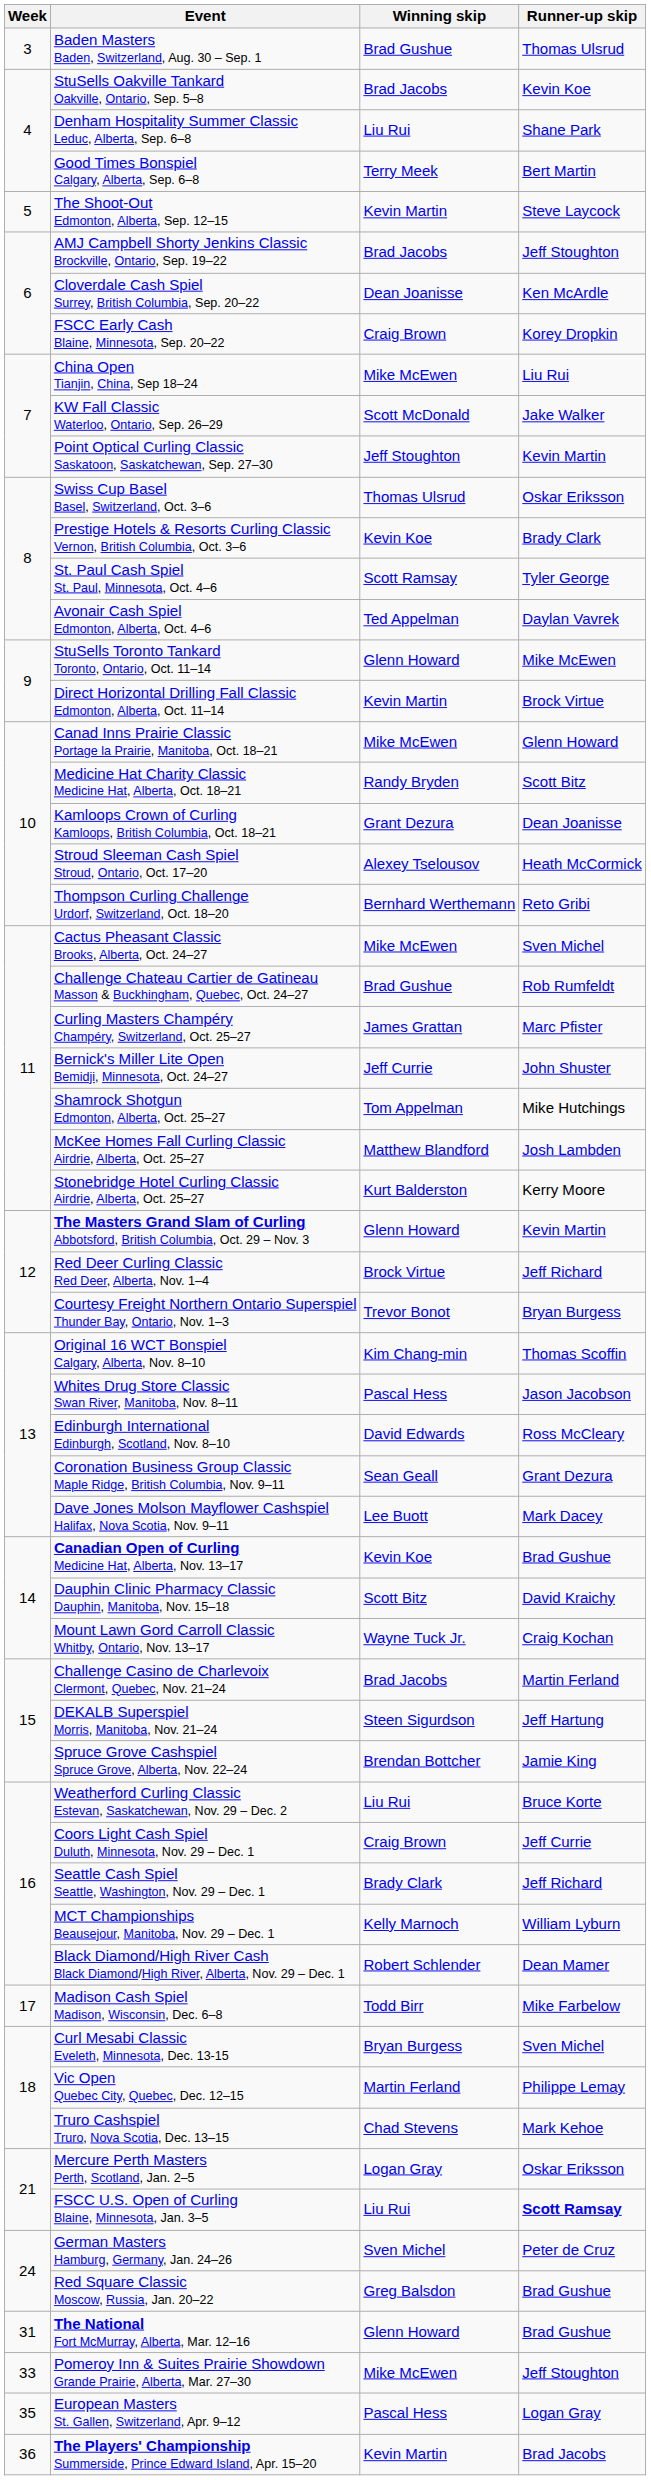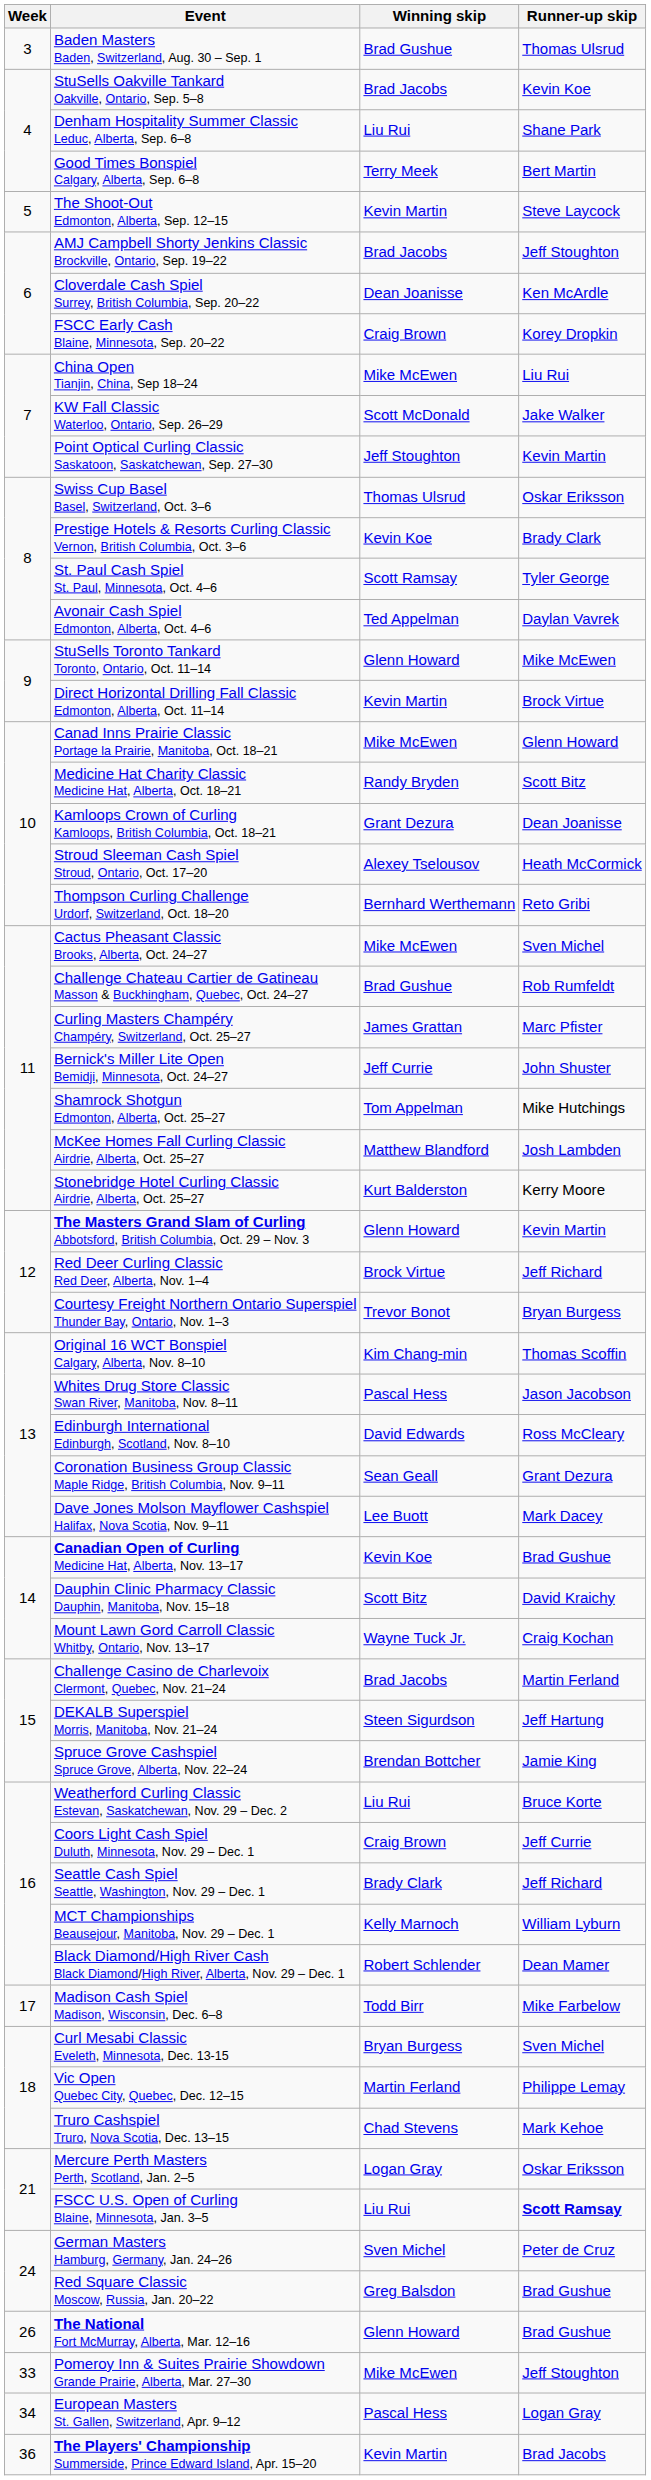 <table class="wikitable">
 <tr>
 <th>Week</th>
 <th>Event</th>
 <th>Winning skip</th>
 <th>Runner-up skip</th>
 </tr>
 <tr>
 <td align=center>3</td>
 <td><a href='#'>Baden Masters</a> <br> <small><a href='#'>Baden</a>, <a href='#'>Switzerland</a>, Aug. 30 – Sep. 1</small></td>
 <td> <a href='#'>Brad Gushue</a></td>
 <td> <a href='#'>Thomas Ulsrud</a></td>
 </tr>
 <tr>
 <td align=center rowspan=3>4</td>
 <td><a href='#'>StuSells Oakville Tankard</a> <br> <small><a href='#'>Oakville</a>, <a href='#'>Ontario</a>, Sep. 5–8</small></td>
 <td> <a href='#'>Brad Jacobs</a></td>
 <td> <a href='#'>Kevin Koe</a></td>
 </tr>
 <tr>
 <td><a href='#'>Denham Hospitality Summer Classic</a> <br> <small><a href='#'>Leduc</a>, <a href='#'>Alberta</a>, Sep. 6–8</small></td>
 <td> <a href='#'>Liu Rui</a></td>
 <td> <a href='#'>Shane Park</a></td>
 </tr>
 <tr>
 <td><a href='#'>Good Times Bonspiel</a> <br> <small><a href='#'>Calgary</a>, <a href='#'>Alberta</a>, Sep. 6–8</small></td>
 <td> <a href='#'>Terry Meek</a></td>
 <td> <a href='#'>Bert Martin</a></td>
 </tr>
 <tr>
 <td align=center>5</td>
 <td><a href='#'>The Shoot-Out</a> <br> <small><a href='#'>Edmonton</a>, <a href='#'>Alberta</a>, Sep. 12–15</small></td>
 <td> <a href='#'>Kevin Martin</a></td>
 <td> <a href='#'>Steve Laycock</a></td>
 </tr>
 <tr>
 <td align=center rowspan=3>6</td>
 <td><a href='#'>AMJ Campbell Shorty Jenkins Classic</a> <br> <small><a href='#'>Brockville</a>, <a href='#'>Ontario</a>, Sep. 19–22</small></td>
 <td> <a href='#'>Brad Jacobs</a></td>
 <td> <a href='#'>Jeff Stoughton</a></td>
 </tr>
 <tr>
 <td><a href='#'>Cloverdale Cash Spiel</a> <br> <small><a href='#'>Surrey</a>, <a href='#'>British Columbia</a>, Sep. 20–22</small></td>
 <td> <a href='#'>Dean Joanisse</a></td>
 <td> <a href='#'>Ken McArdle</a></td>
 </tr>
 <tr>
 <td><a href='#'>FSCC Early Cash</a> <br> <small><a href='#'>Blaine</a>, <a href='#'>Minnesota</a>, Sep. 20–22</small></td>
 <td> <a href='#'>Craig Brown</a></td>
 <td> <a href='#'>Korey Dropkin</a></td>
 </tr>
 <tr>
 <td align=center rowspan=3>7</td>
 <td><a href='#'>China Open</a> <br> <small><a href='#'>Tianjin</a>, <a href='#'>China</a>, Sep 18–24</small></td>
 <td> <a href='#'>Mike McEwen</a></td>
 <td> <a href='#'>Liu Rui</a></td>
 </tr>
 <tr>
 <td><a href='#'>KW Fall Classic</a> <br> <small><a href='#'>Waterloo</a>, <a href='#'>Ontario</a>, Sep. 26–29</small></td>
 <td> <a href='#'>Scott McDonald</a></td>
 <td> <a href='#'>Jake Walker</a></td>
 </tr>
 <tr>
 <td><a href='#'>Point Optical Curling Classic</a> <br> <small><a href='#'>Saskatoon</a>, <a href='#'>Saskatchewan</a>, Sep. 27–30</small></td>
 <td> <a href='#'>Jeff Stoughton</a></td>
 <td> <a href='#'>Kevin Martin</a></td>
 </tr>
 <tr>
 <td align=center rowspan=4>8</td>
 <td><a href='#'>Swiss Cup Basel</a> <br> <small><a href='#'>Basel</a>, <a href='#'>Switzerland</a>, Oct. 3–6</small></td>
 <td> <a href='#'>Thomas Ulsrud</a></td>
 <td> <a href='#'>Oskar Eriksson</a></td>
 </tr>
 <tr>
 <td><a href='#'>Prestige Hotels & Resorts Curling Classic</a> <br> <small><a href='#'>Vernon</a>, <a href='#'>British Columbia</a>, Oct. 3–6</small></td>
 <td> <a href='#'>Kevin Koe</a></td>
 <td> <a href='#'>Brady Clark</a></td>
 </tr>
 <tr>
 <td><a href='#'>St. Paul Cash Spiel</a> <br> <small><a href='#'>St. Paul</a>, <a href='#'>Minnesota</a>, Oct. 4–6</small></td>
 <td> <a href='#'>Scott Ramsay</a></td>
 <td> <a href='#'>Tyler George</a></td>
 </tr>
 <tr>
 <td><a href='#'>Avonair Cash Spiel</a> <br> <small><a href='#'>Edmonton</a>, <a href='#'>Alberta</a>, Oct. 4–6</small></td>
 <td> <a href='#'>Ted Appelman</a></td>
 <td> <a href='#'>Daylan Vavrek</a></td>
 </tr>
 <tr>
 <td align=center rowspan=2>9</td>
 <td><a href='#'>StuSells Toronto Tankard</a> <br> <small><a href='#'>Toronto</a>, <a href='#'>Ontario</a>, Oct. 11–14</small></td>
 <td> <a href='#'>Glenn Howard</a></td>
 <td> <a href='#'>Mike McEwen</a></td>
 </tr>
 <tr>
 <td><a href='#'>Direct Horizontal Drilling Fall Classic</a> <br> <small><a href='#'>Edmonton</a>, <a href='#'>Alberta</a>, Oct. 11–14</small></td>
 <td> <a href='#'>Kevin Martin</a></td>
 <td> <a href='#'>Brock Virtue</a></td>
 </tr>
 <tr>
 <td align=center rowspan=5>10</td>
 <td><a href='#'>Canad Inns Prairie Classic</a> <br> <small><a href='#'>Portage la Prairie</a>, <a href='#'>Manitoba</a>, Oct. 18–21</small></td>
 <td> <a href='#'>Mike McEwen</a></td>
 <td> <a href='#'>Glenn Howard</a></td>
 </tr>
 <tr>
 <td><a href='#'>Medicine Hat Charity Classic</a> <br> <small><a href='#'>Medicine Hat</a>, <a href='#'>Alberta</a>, Oct. 18–21</small></td>
 <td> <a href='#'>Randy Bryden</a></td>
 <td> <a href='#'>Scott Bitz</a></td>
 </tr>
 <tr>
 <td><a href='#'>Kamloops Crown of Curling</a> <br> <small><a href='#'>Kamloops</a>, <a href='#'>British Columbia</a>, Oct. 18–21</small></td>
 <td> <a href='#'>Grant Dezura</a></td>
 <td> <a href='#'>Dean Joanisse</a></td>
 </tr>
 <tr>
 <td><a href='#'>Stroud Sleeman Cash Spiel</a> <br> <small><a href='#'>Stroud</a>, <a href='#'>Ontario</a>, Oct. 17–20</small></td>
 <td> <a href='#'>Alexey Tselousov</a></td>
 <td> <a href='#'>Heath McCormick</a></td>
 </tr>
 <tr>
 <td><a href='#'>Thompson Curling Challenge</a> <br> <small><a href='#'>Urdorf</a>, <a href='#'>Switzerland</a>, Oct. 18–20</small></td>
 <td> <a href='#'>Bernhard Werthemann</a></td>
 <td> <a href='#'>Reto Gribi</a></td>
 </tr>
 <tr>
 <td align=center rowspan=7>11</td>
 <td><a href='#'>Cactus Pheasant Classic</a> <br> <small><a href='#'>Brooks</a>, <a href='#'>Alberta</a>, Oct. 24–27</small></td>
 <td> <a href='#'>Mike McEwen</a></td>
 <td> <a href='#'>Sven Michel</a></td>
 </tr>
 <tr>
 <td><a href='#'>Challenge Chateau Cartier de Gatineau</a> <br> <small><a href='#'>Masson</a> & <a href='#'>Buckhingham</a>, <a href='#'>Quebec</a>, Oct. 24–27</small></td>
 <td> <a href='#'>Brad Gushue</a></td>
 <td> <a href='#'>Rob Rumfeldt</a></td>
 </tr>
 <tr>
 <td><a href='#'>Curling Masters Champéry</a> <br> <small><a href='#'>Champéry</a>, <a href='#'>Switzerland</a>, Oct. 25–27</small></td>
 <td> <a href='#'>James Grattan</a></td>
 <td> <a href='#'>Marc Pfister</a></td>
 </tr>
 <tr>
 <td><a href='#'>Bernick's Miller Lite Open</a> <br> <small><a href='#'>Bemidji</a>, <a href='#'>Minnesota</a>, Oct. 24–27</small></td>
 <td> <a href='#'>Jeff Currie</a></td>
 <td> <a href='#'>John Shuster</a></td>
 </tr>
 <tr>
 <td><a href='#'>Shamrock Shotgun</a> <br> <small><a href='#'>Edmonton</a>, <a href='#'>Alberta</a>, Oct. 25–27</small></td>
 <td> <a href='#'>Tom Appelman</a></td>
 <td> Mike Hutchings</td>
 </tr>
 <tr>
 <td><a href='#'>McKee Homes Fall Curling Classic</a> <br> <small><a href='#'>Airdrie</a>, <a href='#'>Alberta</a>, Oct. 25–27</small></td>
 <td> <a href='#'>Matthew Blandford</a></td>
 <td> <a href='#'>Josh Lambden</a></td>
 </tr>
 <tr>
 <td><a href='#'>Stonebridge Hotel Curling Classic</a> <br> <small><a href='#'>Airdrie</a>, <a href='#'>Alberta</a>, Oct. 25–27</small></td>
 <td> <a href='#'>Kurt Balderston</a></td>
 <td> Kerry Moore</td>
 </tr>
 <tr>
 <td align=center rowspan=3>12</td>
 <td><strong><a href='#'>The Masters Grand Slam of Curling</a></strong> <br> <small><a href='#'>Abbotsford</a>, <a href='#'>British Columbia</a>, Oct. 29 – Nov. 3</small></td>
 <td> <a href='#'>Glenn Howard</a></td>
 <td> <a href='#'>Kevin Martin</a></td>
 </tr>
 <tr>
 <td><a href='#'>Red Deer Curling Classic</a> <br> <small><a href='#'>Red Deer</a>, <a href='#'>Alberta</a>, Nov. 1–4</small></td>
 <td> <a href='#'>Brock Virtue</a></td>
 <td> <a href='#'>Jeff Richard</a></td>
 </tr>
 <tr>
 <td><a href='#'>Courtesy Freight Northern Ontario Superspiel</a><br> <small><a href='#'>Thunder Bay</a>, <a href='#'>Ontario</a>, Nov. 1–3</small></td>
 <td> <a href='#'>Trevor Bonot</a></td>
 <td> <a href='#'>Bryan Burgess</a></td>
 </tr>
 <tr>
 <td align=center rowspan=5>13</td>
 <td><a href='#'>Original 16 WCT Bonspiel</a> <br> <small><a href='#'>Calgary</a>, <a href='#'>Alberta</a>, Nov. 8–10</small></td>
 <td> <a href='#'>Kim Chang-min</a></td>
 <td> <a href='#'>Thomas Scoffin</a></td>
 </tr>
 <tr>
 <td><a href='#'>Whites Drug Store Classic</a> <br> <small><a href='#'>Swan River</a>, <a href='#'>Manitoba</a>, Nov. 8–11</small></td>
 <td> <a href='#'>Pascal Hess</a></td>
 <td> <a href='#'>Jason Jacobson</a></td>
 </tr>
 <tr>
 <td><a href='#'>Edinburgh International</a> <br> <small><a href='#'>Edinburgh</a>, <a href='#'>Scotland</a>, Nov. 8–10</small></td>
 <td> <a href='#'>David Edwards</a></td>
 <td> <a href='#'>Ross McCleary</a></td>
 </tr>
 <tr>
 <td><a href='#'>Coronation Business Group Classic</a> <br> <small><a href='#'>Maple Ridge</a>, <a href='#'>British Columbia</a>, Nov. 9–11</small></td>
 <td> <a href='#'>Sean Geall</a></td>
 <td> <a href='#'>Grant Dezura</a></td>
 </tr>
 <tr>
 <td><a href='#'>Dave Jones Molson Mayflower Cashspiel</a> <br> <small><a href='#'>Halifax</a>, <a href='#'>Nova Scotia</a>, Nov. 9–11</small></td>
 <td> <a href='#'>Lee Buott</a></td>
 <td> <a href='#'>Mark Dacey</a></td>
 </tr>
 <tr>
 <td align=center rowspan=3>14</td>
 <td><strong><a href='#'>Canadian Open of Curling</a></strong> <br> <small><a href='#'>Medicine Hat</a>, <a href='#'>Alberta</a>, Nov. 13–17</small></td>
 <td> <a href='#'>Kevin Koe</a></td>
 <td> <a href='#'>Brad Gushue</a></td>
 </tr>
 <tr>
 <td><a href='#'>Dauphin Clinic Pharmacy Classic</a> <br> <small><a href='#'>Dauphin</a>, <a href='#'>Manitoba</a>, Nov. 15–18</small></td>
 <td> <a href='#'>Scott Bitz</a></td>
 <td> <a href='#'>David Kraichy</a></td>
 </tr>
 <tr>
 <td><a href='#'>Mount Lawn Gord Carroll Classic</a> <br> <small><a href='#'>Whitby</a>, <a href='#'>Ontario</a>, Nov. 13–17</small></td>
 <td> <a href='#'>Wayne Tuck Jr.</a></td>
 <td> <a href='#'>Craig Kochan</a></td>
 </tr>
 <tr>
 <td align=center rowspan=3>15</td>
 <td><a href='#'>Challenge Casino de Charlevoix</a> <br> <small><a href='#'>Clermont</a>, <a href='#'>Quebec</a>, Nov. 21–24</small></td>
 <td> <a href='#'>Brad Jacobs</a></td>
 <td> <a href='#'>Martin Ferland</a></td>
 </tr>
 <tr>
 <td><a href='#'>DEKALB Superspiel</a> <br> <small><a href='#'>Morris</a>, <a href='#'>Manitoba</a>, Nov. 21–24</small></td>
 <td> <a href='#'>Steen Sigurdson</a></td>
 <td> <a href='#'>Jeff Hartung</a></td>
 </tr>
 <tr>
 <td><a href='#'>Spruce Grove Cashspiel</a> <br> <small><a href='#'>Spruce Grove</a>, <a href='#'>Alberta</a>, Nov. 22–24</small></td>
 <td> <a href='#'>Brendan Bottcher</a></td>
 <td> <a href='#'>Jamie King</a></td>
 </tr>
 <tr>
 <td align=center rowspan=5>16</td>
 <td><a href='#'>Weatherford Curling Classic</a> <br> <small><a href='#'>Estevan</a>, <a href='#'>Saskatchewan</a>, Nov. 29 – Dec. 2</small></td>
 <td> <a href='#'>Liu Rui</a></td>
 <td> <a href='#'>Bruce Korte</a></td>
 </tr>
 <tr>
 <td><a href='#'>Coors Light Cash Spiel</a> <br> <small><a href='#'>Duluth</a>, <a href='#'>Minnesota</a>, Nov. 29 – Dec. 1</small></td>
 <td> <a href='#'>Craig Brown</a></td>
 <td> <a href='#'>Jeff Currie</a></td>
 </tr>
 <tr>
 <td><a href='#'>Seattle Cash Spiel</a> <br> <small><a href='#'>Seattle</a>, <a href='#'>Washington</a>, Nov. 29 – Dec. 1</small></td>
 <td> <a href='#'>Brady Clark</a></td>
 <td> <a href='#'>Jeff Richard</a></td>
 </tr>
 <tr>
 <td><a href='#'>MCT Championships</a> <br> <small><a href='#'>Beausejour</a>, <a href='#'>Manitoba</a>, Nov. 29 – Dec. 1</small></td>
 <td> <a href='#'>Kelly Marnoch</a></td>
 <td> <a href='#'>William Lyburn</a></td>
 </tr>
 <tr>
 <td><a href='#'>Black Diamond/High River Cash</a> <br> <small><a href='#'>Black Diamond</a>/<a href='#'>High River</a>, <a href='#'>Alberta</a>, Nov. 29 – Dec. 1</small></td>
 <td> <a href='#'>Robert Schlender</a></td>
 <td> <a href='#'>Dean Mamer</a></td>
 </tr>
 <tr>
 <td align=center>17</td>
 <td><a href='#'>Madison Cash Spiel</a> <br> <small><a href='#'>Madison</a>, <a href='#'>Wisconsin</a>, Dec. 6–8</small></td>
 <td> <a href='#'>Todd Birr</a></td>
 <td> <a href='#'>Mike Farbelow</a></td>
 </tr>
 <tr>
 <td align=center rowspan=3>18</td>
 <td><a href='#'>Curl Mesabi Classic</a> <br> <small><a href='#'>Eveleth</a>, <a href='#'>Minnesota</a>, Dec. 13-15</small></td>
 <td> <a href='#'>Bryan Burgess</a></td>
 <td> <a href='#'>Sven Michel</a></td>
 </tr>
 <tr>
 <td><a href='#'>Vic Open</a> <br> <small><a href='#'>Quebec City</a>, <a href='#'>Quebec</a>, Dec. 12–15</small></td>
 <td> <a href='#'>Martin Ferland</a></td>
 <td> <a href='#'>Philippe Lemay</a></td>
 </tr>
 <tr>
 <td><a href='#'>Truro Cashspiel</a> <br> <small><a href='#'>Truro</a>, <a href='#'>Nova Scotia</a>, Dec. 13–15</small></td>
 <td> <a href='#'>Chad Stevens</a></td>
 <td> <a href='#'>Mark Kehoe</a></td>
 </tr>
 <tr>
 <td align=center rowspan=2>21</td>
 <td><a href='#'>Mercure Perth Masters</a> <br> <small><a href='#'>Perth</a>, <a href='#'>Scotland</a>, Jan. 2–5</small></td>
 <td> <a href='#'>Logan Gray</a></td>
 <td> <a href='#'>Oskar Eriksson</a></td>
 </tr>
 <tr>
 <td><a href='#'>FSCC U.S. Open of Curling</a> <br> <small><a href='#'>Blaine</a>, <a href='#'>Minnesota</a>, Jan. 3–5</small></td>
 <td> <a href='#'>Liu Rui</a></td>
 <td><strong> <a href='#'>Scott Ramsay</a></strong></td>
 </tr>
 <tr>
 <td align=center rowspan=2>24</td>
 <td><a href='#'>German Masters</a> <br> <small><a href='#'>Hamburg</a>, <a href='#'>Germany</a>, Jan. 24–26</small></td>
 <td> <a href='#'>Sven Michel</a></td>
 <td> <a href='#'>Peter de Cruz</a></td>
 </tr>
 <tr>
 <td><a href='#'>Red Square Classic</a> <br> <small><a href='#'>Moscow</a>, <a href='#'>Russia</a>, Jan. 20–22</small></td>
 <td> <a href='#'>Greg Balsdon</a></td>
 <td> <a href='#'>Brad Gushue</a></td>
 </tr>
 <tr>
-<td align=center>31</td>
+<td align=center>26</td>
 <td><strong><a href='#'>The National</a></strong> <br> <small><a href='#'>Fort McMurray</a>, <a href='#'>Alberta</a>, Mar. 12–16</small></td>
 <td> <a href='#'>Glenn Howard</a></td>
 <td> <a href='#'>Brad Gushue</a></td>
 </tr>
 <tr>
 <td align=center>33</td>
 <td><a href='#'>Pomeroy Inn & Suites Prairie Showdown</a> <br> <small><a href='#'>Grande Prairie</a>, <a href='#'>Alberta</a>, Mar. 27–30</small></td>
 <td> <a href='#'>Mike McEwen</a></td>
 <td> <a href='#'>Jeff Stoughton</a></td>
 </tr>
 <tr>
-<td align=center>35</td>
+<td align=center>34</td>
 <td><a href='#'>European Masters</a> <br> <small><a href='#'>St. Gallen</a>, <a href='#'>Switzerland</a>, Apr. 9–12</small></td>
 <td> <a href='#'>Pascal Hess</a></td>
 <td> <a href='#'>Logan Gray</a></td>
 </tr>
 <tr>
 <td align=center>36</td>
 <td><strong><a href='#'>The Players' Championship</a></strong> <br> <small><a href='#'>Summerside</a>, <a href='#'>Prince Edward Island</a>, Apr. 15–20</small></td>
 <td> <a href='#'>Kevin Martin</a></td>
 <td> <a href='#'>Brad Jacobs</a></td>
 </tr>
 </table>
